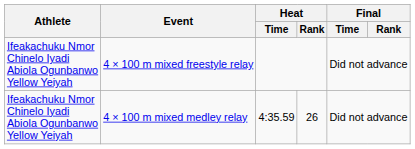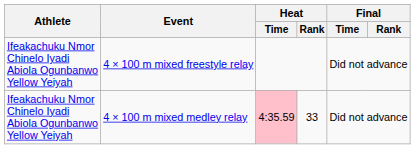 <table class=wikitable style="font-size:90%">
 <tr>
 <th rowspan="2">Athlete</th>
 <th rowspan="2">Event</th>
 <th colspan="2">Heat</th>
 <th colspan="2">Final</th>
 </tr>
 <tr style="font-size:95%">
 <th>Time</th>
 <th>Rank</th>
 <th>Time</th>
 <th>Rank</th>
 </tr>
 <tr align=center>
 <td align=left><a href='#'>Ifeakachuku Nmor</a><br><a href='#'>Chinelo Iyadi</a><br><a href='#'>Abiola Ogunbanwo</a><br><a href='#'>Yellow Yeiyah</a></td>
 <td align=left><a href='#'>4 × 100 m mixed freestyle relay</a></td>
 <td colspan=2></td>
 <td colspan=2>Did not advance</td>
 </tr>
 <tr align=center>
 <td align=left><a href='#'>Ifeakachuku Nmor</a><br><a href='#'>Chinelo Iyadi</a><br><a href='#'>Abiola Ogunbanwo</a><br><a href='#'>Yellow Yeiyah</a></td>
 <td align=left><a href='#'>4 × 100 m mixed medley relay</a></td>
-<td>4:35.59</td>
-<td>26</td>
+<td style="background: pink;">4:35.59</td>
+<td>33</td>
 <td colspan=2>Did not advance</td>
 </tr>
 </table>
